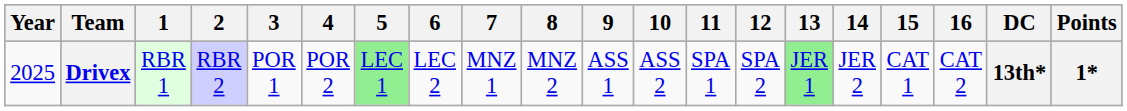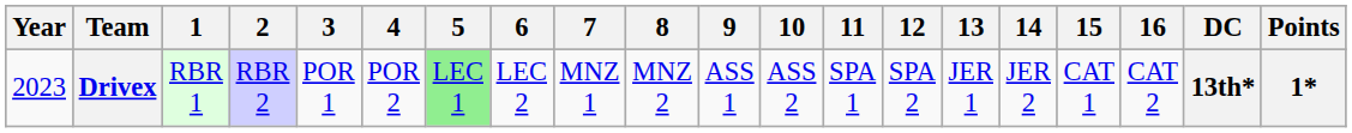 <table class="wikitable" style="text-align:center; font-size:85%">
 <tr>
 <th>Year</th>
 <th>Team</th>
 <th>1</th>
 <th>2</th>
 <th>3</th>
 <th>4</th>
 <th>5</th>
 <th>6</th>
 <th>7</th>
 <th>8</th>
 <th>9</th>
 <th>10</th>
 <th>11</th>
 <th>12</th>
 <th>13</th>
 <th>14</th>
 <th>15</th>
 <th>16</th>
 <th>DC</th>
 <th>Points</th>
 </tr>
 <tr>
-<td><a href='#'>2025</a></td>
+<td><a href='#'>2023</a></td>
 <th nowrap><a href='#'>Drivex</a></th>
 <td style="background:#DFFFDF"><a href='#'>RBR<br>1</a><br></td>
 <td style="background:#CFCFFF"><a href='#'>RBR<br>2</a><br></td>
 <td><a href='#'>POR<br>1</a></td>
 <td><a href='#'>POR<br>2</a></td>
 <td style="background: lightgreen;"><a href='#'>LEC<br>1</a></td>
 <td><a href='#'>LEC<br>2</a></td>
 <td><a href='#'>MNZ<br>1</a></td>
 <td><a href='#'>MNZ<br>2</a></td>
 <td><a href='#'>ASS<br>1</a></td>
 <td><a href='#'>ASS<br>2</a></td>
 <td><a href='#'>SPA<br>1</a></td>
 <td><a href='#'>SPA<br>2</a></td>
-<td style="background: lightgreen;"><a href='#'>JER<br>1</a></td>
+<td><a href='#'>JER<br>1</a></td>
 <td><a href='#'>JER<br>2</a></td>
 <td><a href='#'>CAT<br>1</a></td>
 <td><a href='#'>CAT<br>2</a></td>
 <th>13th*</th>
 <th>1*</th>
 </tr>
 </table>
